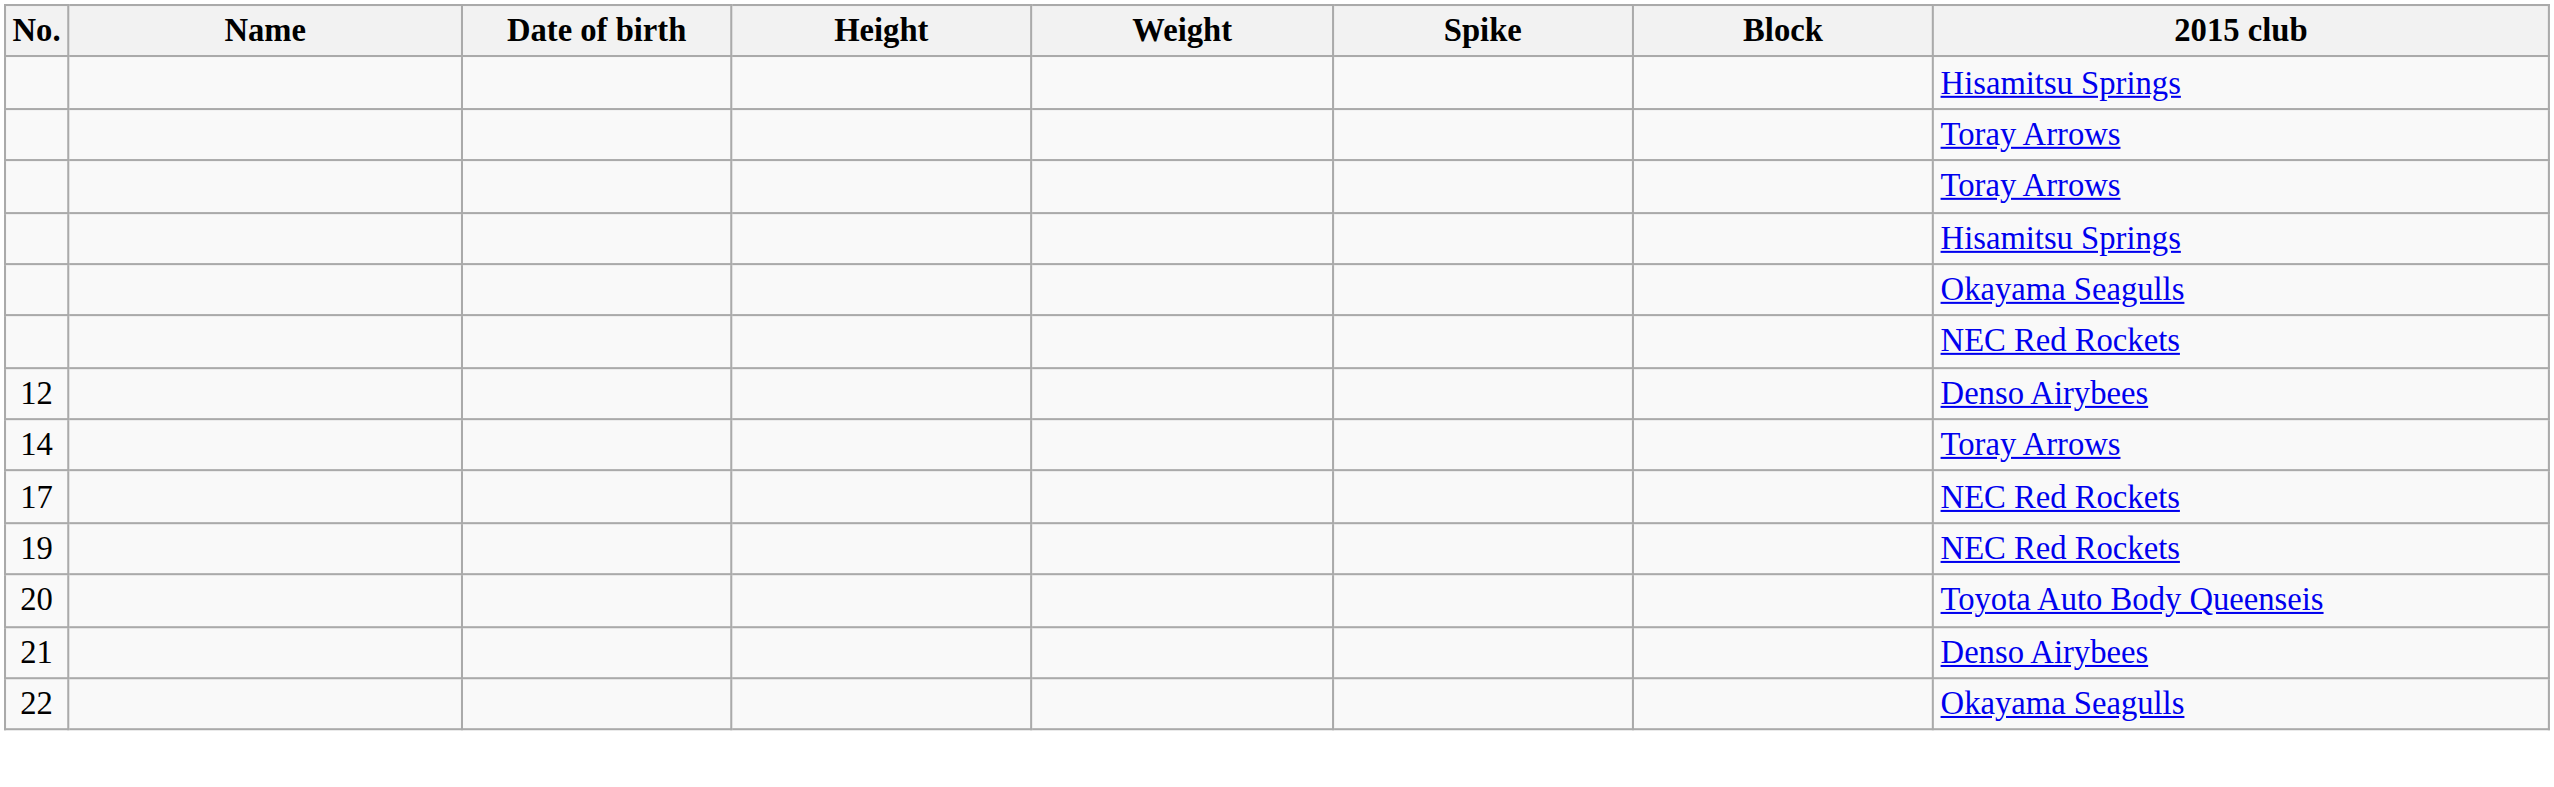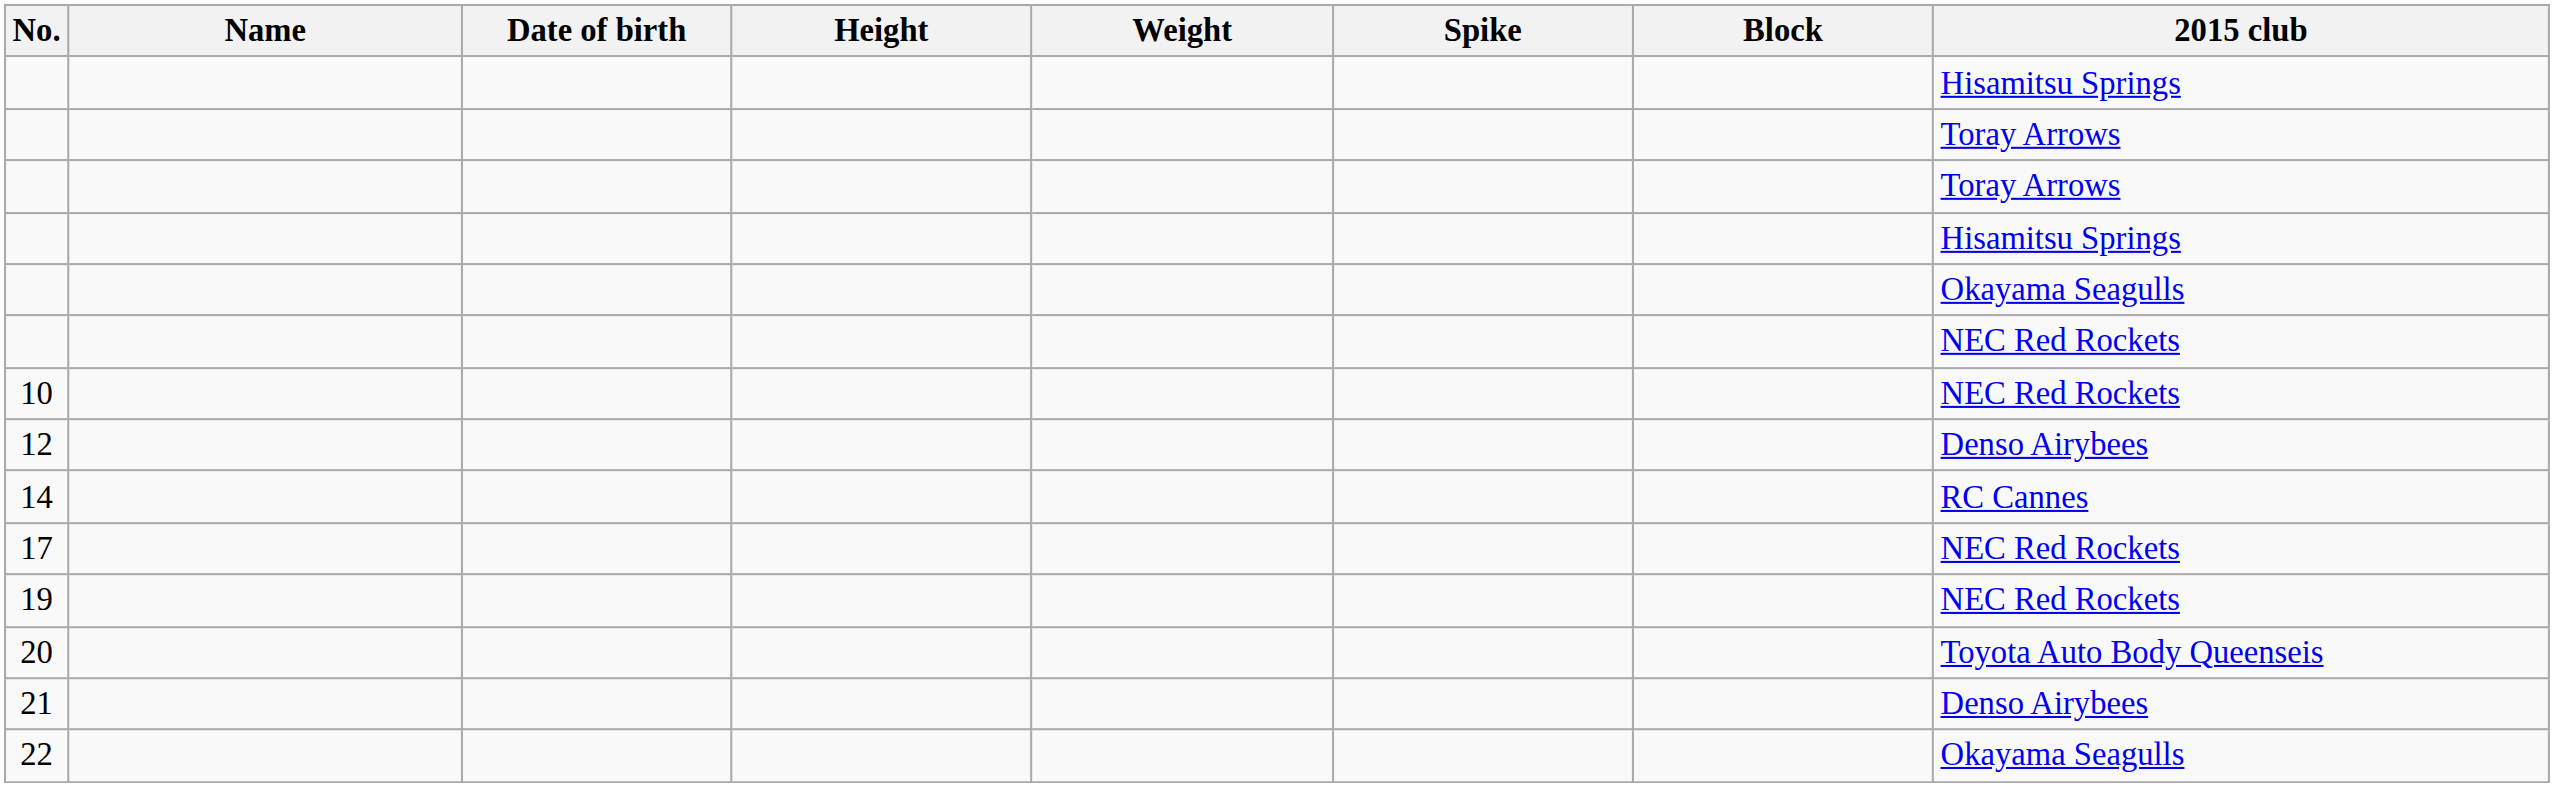 <table class="wikitable sortable" style="font-size:100%; text-align:center;">
 <tr>
 <th>No.</th>
 <th style="width:12em">Name</th>
 <th style="width:8em">Date of birth</th>
 <th style="width:9em">Height</th>
 <th style="width:9em">Weight</th>
 <th style="width:9em">Spike</th>
 <th style="width:9em">Block</th>
 <th style="width:19em">2015 club</th>
 </tr>
 <tr>
 <td></td>
 <td align=left></td>
 <td align=right></td>
 <td></td>
 <td></td>
 <td></td>
 <td></td>
 <td align=left> <a href='#'>Hisamitsu Springs</a></td>
 </tr>
 <tr>
 <td></td>
 <td align=left></td>
 <td align=right></td>
 <td></td>
 <td></td>
 <td></td>
 <td></td>
 <td align=left> <a href='#'>Toray Arrows</a></td>
 </tr>
 <tr>
 <td></td>
 <td align=left></td>
 <td align=right></td>
 <td></td>
 <td></td>
 <td></td>
 <td></td>
 <td align=left> <a href='#'>Toray Arrows</a></td>
 </tr>
 <tr>
 <td></td>
 <td align=left></td>
 <td align=right></td>
 <td></td>
 <td></td>
 <td></td>
 <td></td>
 <td align=left> <a href='#'>Hisamitsu Springs</a></td>
 </tr>
 <tr>
 <td></td>
 <td align=left></td>
 <td align=right></td>
 <td></td>
 <td></td>
 <td></td>
 <td></td>
 <td align=left> <a href='#'>Okayama Seagulls</a></td>
 </tr>
 <tr>
 <td></td>
 <td align=left></td>
 <td align=right></td>
 <td></td>
 <td></td>
 <td></td>
 <td></td>
 <td align=left> <a href='#'>NEC Red Rockets</a></td>
 </tr>
 <tr>
+<td>10</td>
+<td align=left></td>
+<td align=right></td>
+<td></td>
+<td></td>
+<td></td>
+<td></td>
+<td align=left> <a href='#'>NEC Red Rockets</a></td>
+</tr>
+<tr>
 <td>12</td>
 <td align=left></td>
 <td align=right></td>
 <td></td>
 <td></td>
 <td></td>
 <td></td>
 <td align=left> <a href='#'>Denso Airybees</a></td>
 </tr>
 <tr>
 <td>14</td>
 <td align=left></td>
 <td align=right></td>
 <td></td>
 <td></td>
 <td></td>
 <td></td>
-<td align=left> <a href='#'>Toray Arrows</a></td>
+<td align=left> <a href='#'>RC Cannes</a></td>
 </tr>
 <tr>
 <td>17</td>
 <td align=left></td>
 <td align=right></td>
 <td></td>
 <td></td>
 <td></td>
 <td></td>
 <td align=left> <a href='#'>NEC Red Rockets</a></td>
 </tr>
 <tr>
 <td>19</td>
 <td align=left></td>
 <td align=right></td>
 <td></td>
 <td></td>
 <td></td>
 <td></td>
 <td align=left> <a href='#'>NEC Red Rockets</a></td>
 </tr>
 <tr>
 <td>20</td>
 <td align=left></td>
 <td align=right></td>
 <td></td>
 <td></td>
 <td></td>
 <td></td>
 <td align=left> <a href='#'>Toyota Auto Body Queenseis</a></td>
 </tr>
 <tr>
 <td>21</td>
 <td align=left></td>
 <td align=right></td>
 <td></td>
 <td></td>
 <td></td>
 <td></td>
 <td align=left> <a href='#'>Denso Airybees</a></td>
 </tr>
 <tr>
 <td>22</td>
 <td align=left></td>
 <td align=right></td>
 <td></td>
 <td></td>
 <td></td>
 <td></td>
 <td align=left> <a href='#'>Okayama Seagulls</a></td>
 </tr>
 </table>
